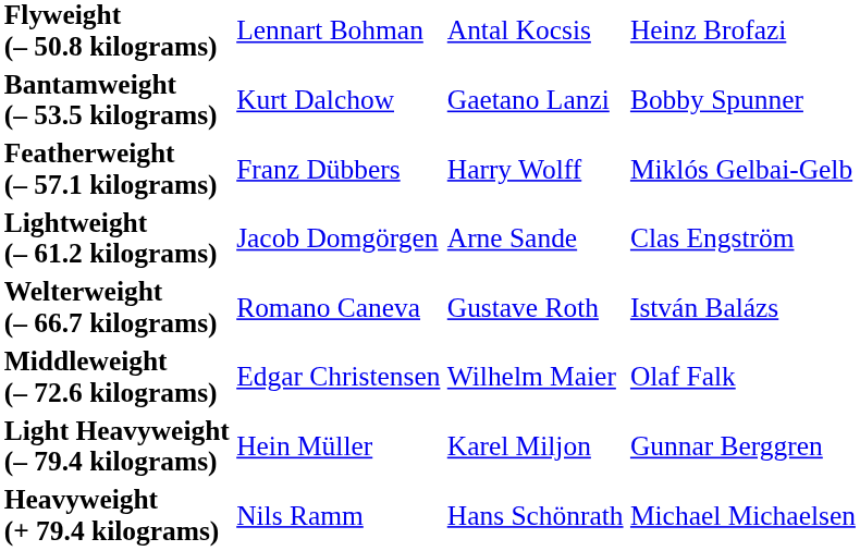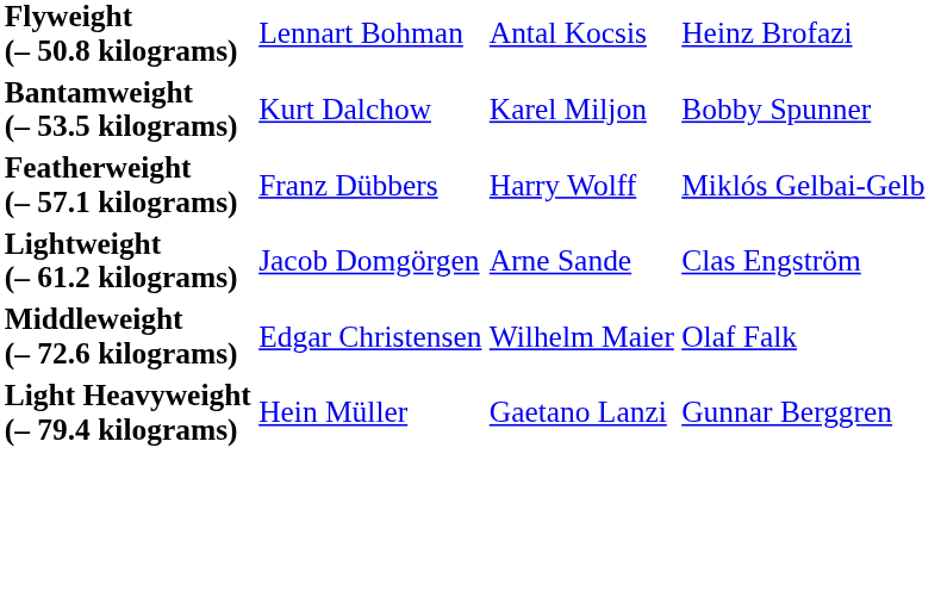 <table>
 <tr>
 <td><strong>Flyweight<br>(– 50.8 kilograms)</strong></td>
 <td> <a href='#'>Lennart Bohman</a><br></td>
 <td> <a href='#'>Antal Kocsis</a><br></td>
 <td> <a href='#'>Heinz Brofazi</a><br></td>
 </tr>
 <tr>
 <td><strong>Bantamweight<br>(– 53.5 kilograms)</strong></td>
 <td> <a href='#'>Kurt Dalchow</a><br></td>
-<td> <a href='#'>Gaetano Lanzi</a><br></td>
+<td> <a href='#'>Karel Miljon</a><br></td>
 <td> <a href='#'>Bobby Spunner</a><br></td>
 </tr>
 <tr>
 <td><strong>Featherweight<br>(– 57.1 kilograms)</strong></td>
 <td> <a href='#'>Franz Dübbers</a><br></td>
 <td> <a href='#'>Harry Wolff</a><br></td>
 <td> <a href='#'>Miklós Gelbai-Gelb</a><br></td>
 </tr>
 <tr>
 <td><strong>Lightweight<br>(– 61.2 kilograms)</strong></td>
 <td> <a href='#'>Jacob Domgörgen</a><br></td>
 <td> <a href='#'>Arne Sande</a><br></td>
 <td> <a href='#'>Clas Engström</a><br></td>
 </tr>
 <tr>
-<td><strong>Welterweight<br>(– 66.7 kilograms)</strong></td>
-<td> <a href='#'>Romano Caneva</a><br></td>
-<td> <a href='#'>Gustave Roth</a><br></td>
-<td> <a href='#'>István Balázs</a><br></td>
-</tr>
-<tr>
 <td><strong>Middleweight<br>(– 72.6 kilograms)</strong></td>
 <td> <a href='#'>Edgar Christensen</a><br></td>
 <td> <a href='#'>Wilhelm Maier</a><br></td>
 <td> <a href='#'>Olaf Falk</a><br></td>
 </tr>
 <tr>
 <td><strong>Light Heavyweight<br>(– 79.4 kilograms)</strong></td>
 <td> <a href='#'>Hein Müller</a><br></td>
-<td> <a href='#'>Karel Miljon</a><br></td>
+<td> <a href='#'>Gaetano Lanzi</a><br></td>
 <td> <a href='#'>Gunnar Berggren</a><br></td>
 </tr>
-<tr>
-<td><strong>Heavyweight<br>(+ 79.4 kilograms)</strong></td>
-<td> <a href='#'>Nils Ramm</a><br></td>
-<td> <a href='#'>Hans Schönrath</a><br></td>
-<td> <a href='#'>Michael Michaelsen</a><br></td>
-</tr>
 </table>
